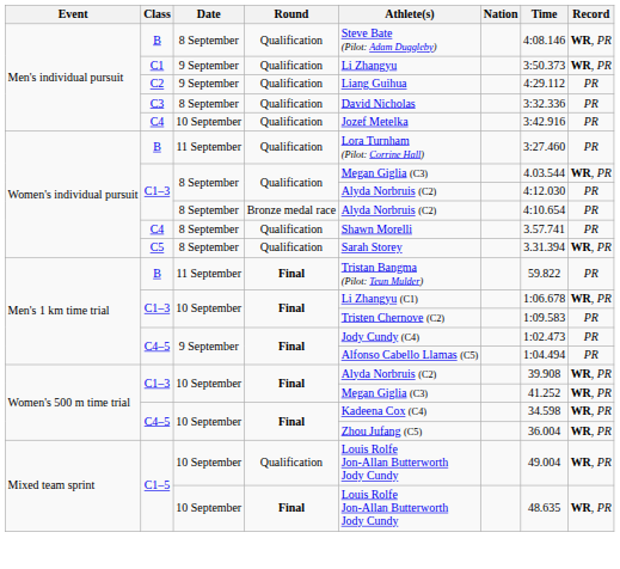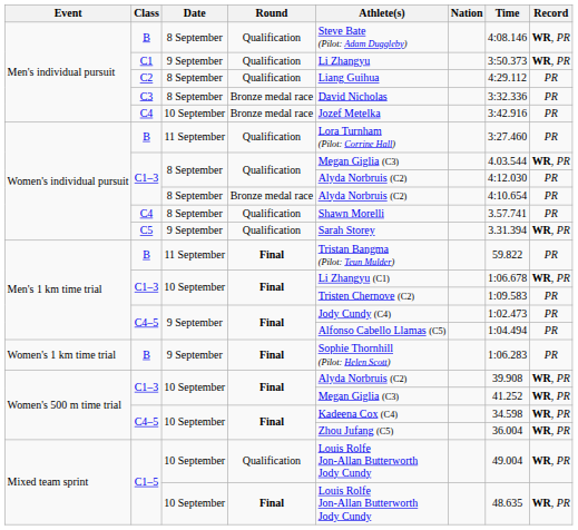 <table class="wikitable sortable">
 <tr>
 <th>Event</th>
 <th>Class</th>
 <th>Date</th>
 <th>Round</th>
 <th>Athlete(s)</th>
 <th>Nation</th>
 <th>Time</th>
 <th>Record</th>
 </tr>
 <tr>
 <td rowspan=5>Men's individual pursuit</td>
 <td align=center><a href='#'>B</a></td>
 <td align=center>8 September</td>
 <td align=center>Qualification</td>
 <td><a href='#'>Steve Bate</a><br><small><em>(Pilot: <a href='#'>Adam Duggleby</a>)</em></small></td>
 <td></td>
 <td align=center>4:08.146</td>
 <td align=center><strong>WR</strong>, <em>PR</em></td>
 </tr>
 <tr>
 <td align=center><a href='#'>C1</a></td>
 <td align=center>9 September</td>
 <td align=center>Qualification</td>
 <td><a href='#'>Li Zhangyu</a></td>
 <td></td>
 <td align=center>3:50.373</td>
 <td align=center><strong>WR</strong>, <em>PR</em></td>
 </tr>
 <tr>
 <td align=center><a href='#'>C2</a></td>
-<td align=center>9 September</td>
+<td align=center>8 September</td>
 <td align=center>Qualification</td>
 <td><a href='#'>Liang Guihua</a></td>
 <td></td>
 <td align=center>4:29.112</td>
 <td align=center><em>PR</em></td>
 </tr>
 <tr>
 <td align=center><a href='#'>C3</a></td>
 <td align=center>8 September</td>
-<td align=center>Qualification</td>
+<td align=center>Bronze medal race</td>
 <td><a href='#'>David Nicholas</a></td>
 <td></td>
 <td align=center>3:32.336</td>
 <td align=center><em>PR</em></td>
 </tr>
 <tr>
 <td align=center><a href='#'>C4</a></td>
 <td align=center>10 September</td>
-<td align=center>Qualification</td>
+<td align=center>Bronze medal race</td>
 <td><a href='#'>Jozef Metelka</a></td>
 <td></td>
 <td align=center>3:42.916</td>
 <td align=center><em>PR</em></td>
 </tr>
 <tr>
 <td rowspan=6>Women's individual pursuit</td>
 <td align=center><a href='#'>B</a></td>
 <td align=center>11 September</td>
 <td align=center>Qualification</td>
 <td><a href='#'>Lora Turnham</a><br><small><em>(Pilot: <a href='#'>Corrine Hall</a>)</em></small></td>
 <td></td>
 <td align=center>3:27.460</td>
 <td align=center><em>PR</em></td>
 </tr>
 <tr>
 <td align=center rowspan=3><a href='#'>C1–3</a></td>
 <td rowspan=2 align=center>8 September</td>
 <td rowspan=2 align=center>Qualification</td>
 <td><a href='#'>Megan Giglia</a> <small>(C3)</small></td>
 <td></td>
 <td align=center>4.03.544</td>
 <td align=center><strong>WR</strong>, <em>PR</em></td>
 </tr>
 <tr>
 <td><a href='#'>Alyda Norbruis</a> <small>(C2)</small></td>
 <td></td>
 <td align=center>4:12.030</td>
 <td align=center><em>PR</em></td>
 </tr>
 <tr>
 <td align=center>8 September</td>
 <td align=center>Bronze medal race</td>
 <td><a href='#'>Alyda Norbruis</a> <small>(C2)</small></td>
 <td></td>
 <td align=center>4:10.654</td>
 <td align=center><em>PR</em></td>
 </tr>
 <tr>
 <td align=center><a href='#'>C4</a></td>
 <td align=center>8 September</td>
 <td align=center>Qualification</td>
 <td><a href='#'>Shawn Morelli</a></td>
 <td></td>
 <td align=center>3.57.741</td>
 <td align=center><em>PR</em></td>
 </tr>
 <tr>
 <td align=center><a href='#'>C5</a></td>
-<td align=center>8 September</td>
+<td align=center>9 September</td>
 <td align=center>Qualification</td>
 <td><a href='#'>Sarah Storey</a></td>
 <td></td>
 <td align=center>3.31.394</td>
 <td align=center><strong>WR</strong>, <em>PR</em></td>
 </tr>
 <tr>
 <td rowspan=5>Men's 1 km time trial</td>
 <td align=center><a href='#'>B</a></td>
 <td align=center>11 September</td>
 <td align=center><strong>Final</strong></td>
 <td><a href='#'>Tristan Bangma</a><br><small><em>(Pilot: <a href='#'>Teun Mulder</a>)</em></small></td>
 <td></td>
 <td align=center>59.822</td>
 <td align=center><em>PR</em></td>
 </tr>
 <tr>
 <td rowspan=2 align=center><a href='#'>C1–3</a></td>
 <td rowspan=2 align=center>10 September</td>
 <td rowspan=2 align=center><strong>Final</strong></td>
 <td><a href='#'>Li Zhangyu</a> <small>(C1)</small></td>
 <td></td>
 <td align=center>1:06.678</td>
 <td align=center><strong>WR</strong>, <em>PR</em></td>
 </tr>
 <tr>
 <td><a href='#'>Tristen Chernove</a> <small>(C2)</small></td>
 <td></td>
 <td align=center>1:09.583</td>
 <td align=center><em>PR</em></td>
 </tr>
 <tr>
 <td rowspan=2 align=center><a href='#'>C4–5</a></td>
 <td rowspan=2 align=center>9 September</td>
 <td rowspan=2 align=center><strong>Final</strong></td>
 <td><a href='#'>Jody Cundy</a> <small>(C4)</small></td>
 <td></td>
 <td align=center>1:02.473</td>
 <td align=center><em>PR</em></td>
 </tr>
 <tr>
 <td><a href='#'>Alfonso Cabello Llamas</a> <small>(C5)</small></td>
 <td></td>
 <td align=center>1:04.494</td>
+<td align=center><em>PR</em></td>
+</tr>
+<tr>
+<td>Women's 1 km time trial</td>
+<td align=center><a href='#'>B</a></td>
+<td align=center>9 September</td>
+<td align=center><strong>Final</strong></td>
+<td><a href='#'>Sophie Thornhill</a><br><small><em>(Pilot: <a href='#'>Helen Scott</a>)</em></small></td>
+<td></td>
+<td align=center>1:06.283</td>
 <td align=center><em>PR</em></td>
 </tr>
 <tr>
 <td rowspan=4>Women's 500 m time trial</td>
 <td rowspan=2 align=center><a href='#'>C1–3</a></td>
 <td rowspan=2 align=center>10 September</td>
 <td rowspan=2 align=center><strong>Final</strong></td>
 <td><a href='#'>Alyda Norbruis</a> <small>(C2)</small></td>
 <td></td>
 <td align=center>39.908</td>
 <td align=center><strong>WR</strong>, <em>PR</em></td>
 </tr>
 <tr>
 <td><a href='#'>Megan Giglia</a> <small>(C3)</small></td>
 <td></td>
 <td align=center>41.252</td>
 <td align=center><strong>WR</strong>, <em>PR</em></td>
 </tr>
 <tr>
 <td rowspan=2 align=center><a href='#'>C4–5</a></td>
 <td rowspan=2 align=center>10 September</td>
 <td rowspan=2 align=center><strong>Final</strong></td>
 <td><a href='#'>Kadeena Cox</a> <small>(C4)</small></td>
 <td></td>
 <td align=center>34.598</td>
 <td align=center><strong>WR</strong>, <em>PR</em></td>
 </tr>
 <tr>
 <td><a href='#'>Zhou Jufang</a> <small>(C5)</small></td>
 <td></td>
 <td align=center>36.004</td>
 <td align=center><strong>WR</strong>, <em>PR</em></td>
 </tr>
 <tr>
 <td rowspan=2>Mixed team sprint</td>
 <td rowspan=2 align=center><a href='#'>C1–5</a></td>
 <td align=center>10 September</td>
 <td align=center>Qualification</td>
 <td><a href='#'>Louis Rolfe</a><br><a href='#'>Jon-Allan Butterworth</a><br><a href='#'>Jody Cundy</a></td>
 <td></td>
 <td align=center>49.004</td>
 <td align=center><strong>WR</strong>, <em>PR</em></td>
 </tr>
 <tr>
 <td align=center>10 September</td>
 <td align=center><strong>Final</strong></td>
 <td><a href='#'>Louis Rolfe</a><br><a href='#'>Jon-Allan Butterworth</a><br><a href='#'>Jody Cundy</a></td>
 <td></td>
 <td align=center>48.635</td>
 <td align=center><strong>WR</strong>, <em>PR</em></td>
 </tr>
 </table>
